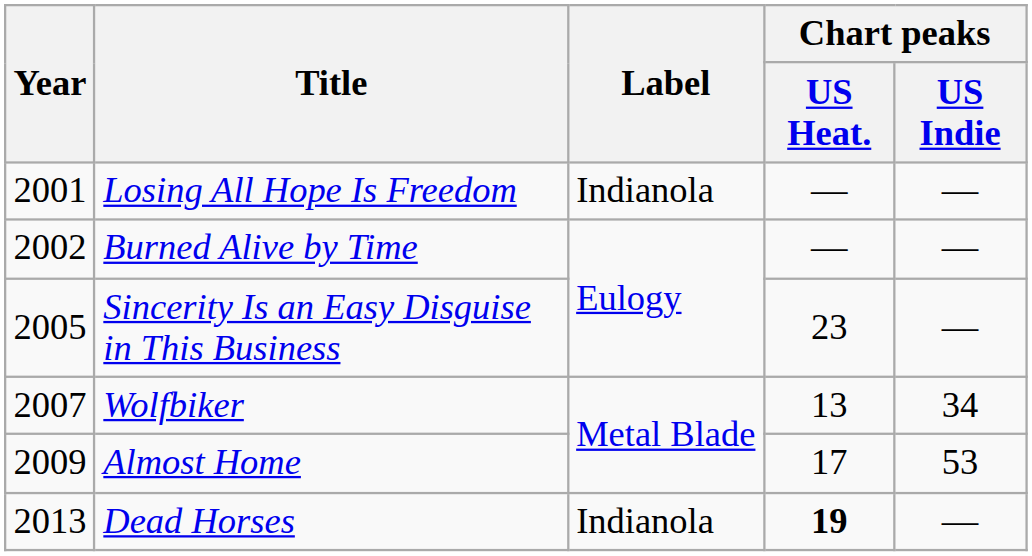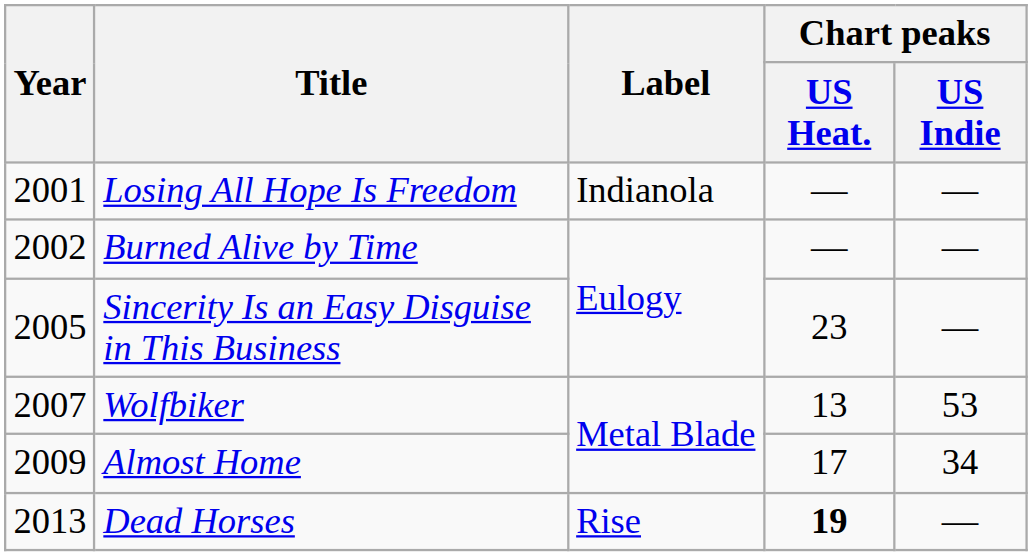 <table class="wikitable">
 <tr>
 <th rowspan="2">Year</th>
 <th style="width:200px;" rowspan="2">Title</th>
 <th rowspan="2">Label</th>
 <th colspan="7">Chart peaks</th>
 </tr>
 <tr>
 <th style="width:50px;"><a href='#'>US Heat.</a><br></th>
 <th style="width:50px;"><a href='#'>US Indie</a><br></th>
 </tr>
 <tr>
 <td>2001</td>
 <td><em><a href='#'>Losing All Hope Is Freedom</a></em></td>
 <td>Indianola</td>
 <td style="text-align:center;">—</td>
 <td style="text-align:center;">—</td>
 </tr>
 <tr>
 <td>2002</td>
 <td><em><a href='#'>Burned Alive by Time</a></em></td>
 <td rowspan=2><a href='#'>Eulogy</a></td>
 <td style="text-align:center;">—</td>
 <td style="text-align:center;">—</td>
 </tr>
 <tr>
 <td>2005</td>
 <td><em><a href='#'>Sincerity Is an Easy Disguise in This Business</a></em></td>
 <td style="text-align:center;">23</td>
 <td style="text-align:center;">—</td>
 </tr>
 <tr>
 <td>2007</td>
 <td><em><a href='#'>Wolfbiker</a></em></td>
 <td rowspan=2><a href='#'>Metal Blade</a></td>
 <td style="text-align:center;">13</td>
-<td style="text-align:center;">34</td>
+<td style="text-align:center;">53</td>
 </tr>
 <tr>
 <td>2009</td>
 <td><em><a href='#'>Almost Home</a></em></td>
 <td style="text-align:center;">17</td>
-<td style="text-align:center;">53</td>
+<td style="text-align:center;">34</td>
 </tr>
 <tr>
 <td>2013</td>
 <td><em><a href='#'>Dead Horses</a></em></td>
-<td>Indianola</td>
+<td><a href='#'>Rise</a></td>
 <td style="text-align:center;"><strong>19</strong></td>
 <td style="text-align:center;">—</td>
 </tr>
 </table>
